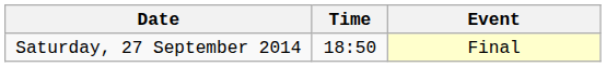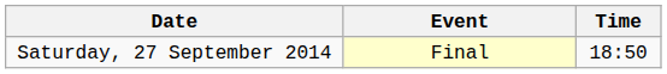 <table class = "wikitable" style="text-align:center;">
 <tr>
 <th width=220>Date</th>
+<th width=150>Event</th>
 <th width=50>Time</th>
-<th width=150>Event</th>
 </tr>
 <tr>
 <td>Saturday, 27 September 2014</td>
+<td bgcolor=ffffcc>Final</td>
 <td>18:50</td>
-<td bgcolor=ffffcc>Final</td>
 </tr>
 </table>
